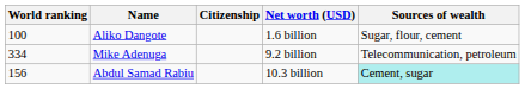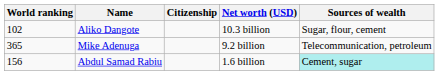 <table class="wikitable">
 <tr>
 <th>World ranking</th>
 <th>Name</th>
 <th>Citizenship</th>
 <th><a href='#'>Net worth</a> (<a href='#'>USD</a>)</th>
 <th>Sources of wealth</th>
 </tr>
 <tr>
-<td>100</td>
+<td>102</td>
 <td><a href='#'>Aliko Dangote</a></td>
 <td></td>
-<td>1.6 billion</td>
+<td>10.3 billion</td>
 <td>Sugar, flour, cement</td>
 </tr>
 <tr>
-<td>334</td>
+<td>365</td>
 <td><a href='#'>Mike Adenuga</a></td>
 <td></td>
 <td>9.2 billion</td>
 <td>Telecommunication, petroleum</td>
 </tr>
 <tr>
 <td>156</td>
 <td><a href='#'>Abdul Samad Rabiu</a></td>
 <td></td>
-<td>10.3 billion</td>
+<td>1.6 billion</td>
 <td style="background: paleturquoise;">Cement, sugar</td>
 </tr>
 </table>
